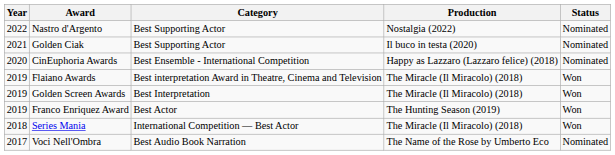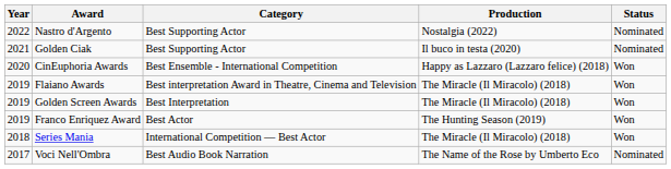 <table class="wikitable">
 <tr>
 <th>Year</th>
 <th>Award</th>
 <th>Category</th>
 <th>Production</th>
 <th>Status</th>
 </tr>
 <tr>
 <td>2022</td>
 <td>Nastro d'Argento</td>
 <td>Best Supporting Actor</td>
 <td>Nostalgia (2022)</td>
 <td>Nominated</td>
 </tr>
 <tr>
 <td>2021</td>
 <td>Golden Ciak</td>
 <td>Best Supporting Actor</td>
 <td>Il buco in testa (2020)</td>
 <td>Nominated</td>
 </tr>
 <tr>
 <td>2020</td>
 <td>CinEuphoria Awards</td>
 <td>Best Ensemble - International Competition</td>
 <td>Happy as Lazzaro (Lazzaro felice) (2018)</td>
-<td>Nominated</td>
+<td>Won</td>
 </tr>
 <tr>
 <td>2019</td>
 <td>Flaiano Awards</td>
 <td>Best interpretation Award in Theatre, Cinema and Television</td>
 <td>The Miracle (Il Miracolo) (2018)</td>
 <td>Won</td>
 </tr>
 <tr>
 <td>2019</td>
 <td>Golden Screen Awards</td>
 <td>Best Interpretation</td>
 <td>The Miracle (Il Miracolo) (2018)</td>
 <td>Won</td>
 </tr>
 <tr>
 <td>2019</td>
 <td>Franco Enriquez Award</td>
 <td>Best Actor</td>
 <td>The Hunting Season (2019)</td>
 <td>Won</td>
 </tr>
 <tr>
 <td>2018</td>
 <td><a href='#'>Series Mania</a></td>
 <td>International Competition — Best Actor</td>
 <td>The Miracle (Il Miracolo) (2018)</td>
 <td>Won</td>
 </tr>
 <tr>
 <td>2017</td>
 <td>Voci Nell'Ombra</td>
 <td>Best Audio Book Narration</td>
 <td>The Name of the Rose by Umberto Eco</td>
 <td>Nominated</td>
 </tr>
 </table>
